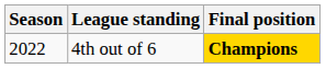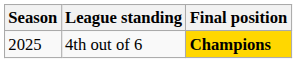 <table class="wikitable">
 <tr>
 <th>Season</th>
 <th>League standing</th>
 <th>Final position</th>
 </tr>
 <tr>
-<td>2022</td>
+<td>2025</td>
 <td>4th out of 6</td>
 <td style= "background: Gold;"><strong>Champions</strong></td>
 </tr>
 </table>
